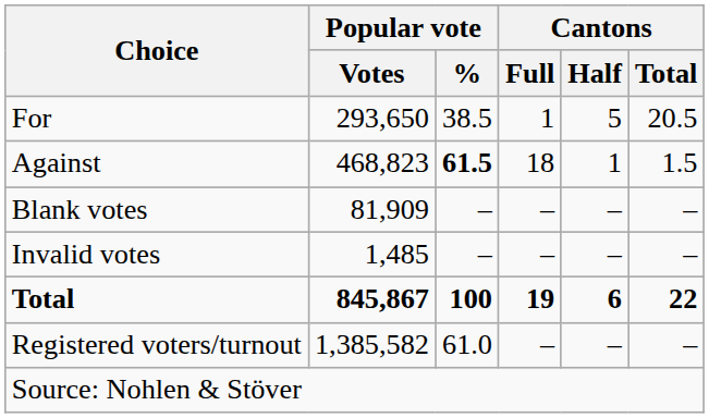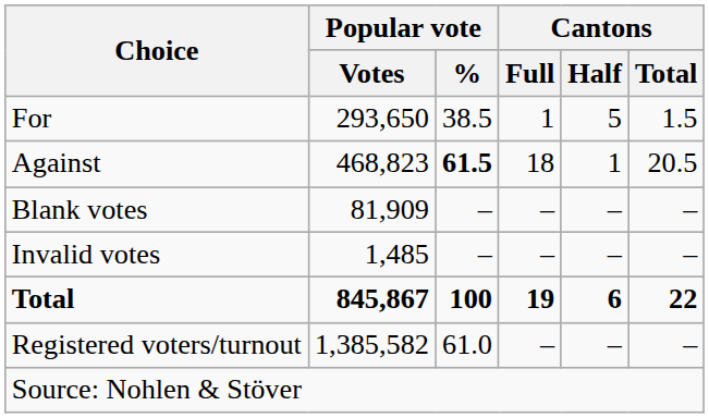 <table class=wikitable style=text-align:right>
 <tr>
 <th rowspan=2>Choice</th>
 <th colspan=2>Popular vote</th>
 <th colspan=3>Cantons</th>
 </tr>
 <tr>
 <th>Votes</th>
 <th>%</th>
 <th>Full</th>
 <th>Half</th>
 <th>Total</th>
 </tr>
 <tr>
 <td align=left>For</td>
 <td>293,650</td>
 <td>38.5</td>
 <td>1</td>
 <td>5</td>
-<td>20.5</td>
+<td>1.5</td>
 </tr>
 <tr>
 <td align=left>Against</td>
 <td>468,823</td>
 <td><strong>61.5</strong></td>
 <td>18</td>
 <td>1</td>
-<td>1.5</td>
+<td>20.5</td>
 </tr>
 <tr>
 <td align=left>Blank votes</td>
 <td>81,909</td>
 <td>–</td>
 <td>–</td>
 <td>–</td>
 <td>–</td>
 </tr>
 <tr>
 <td align=left>Invalid votes</td>
 <td>1,485</td>
 <td>–</td>
 <td>–</td>
 <td>–</td>
 <td>–</td>
 </tr>
 <tr>
 <td align=left><strong>Total</strong></td>
 <td><strong>845,867</strong></td>
 <td><strong>100</strong></td>
 <td><strong>19</strong></td>
 <td><strong>6</strong></td>
 <td><strong>22</strong></td>
 </tr>
 <tr>
 <td align=left>Registered voters/turnout</td>
 <td>1,385,582</td>
 <td>61.0</td>
 <td>–</td>
 <td>–</td>
 <td>–</td>
 </tr>
 <tr>
 <td align=left colspan=6>Source: Nohlen & Stöver</td>
 </tr>
 </table>
